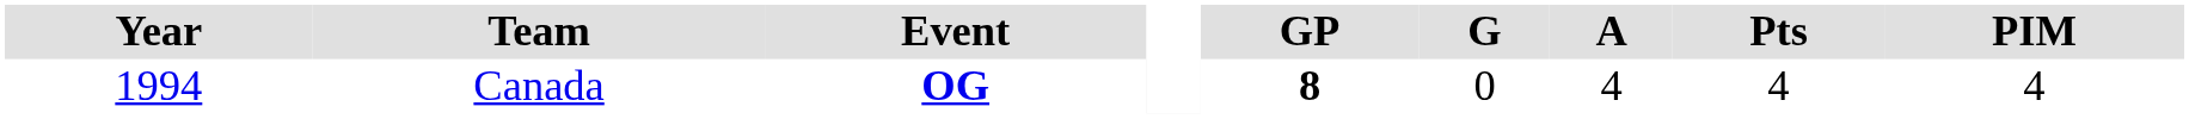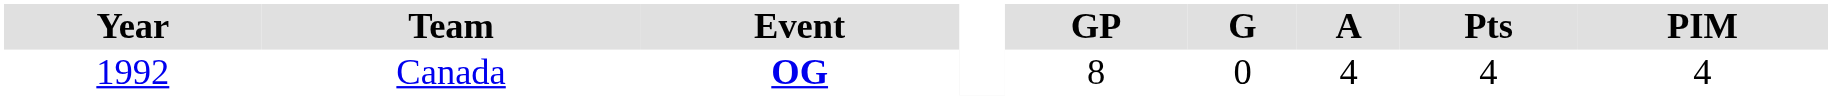 <table border="0" cellpadding="1" cellspacing="0" style="text-align:center; width:50em">
 <tr align="center" bgcolor="#e0e0e0">
 <th>Year</th>
 <th>Team</th>
 <th>Event</th>
 <th rowspan="99" bgcolor="#ffffff"> </th>
 <th>GP</th>
 <th>G</th>
 <th>A</th>
 <th>Pts</th>
 <th>PIM</th>
 </tr>
 <tr>
-<td><a href='#'>1994</a></td>
+<td><a href='#'>1992</a></td>
 <td><a href='#'>Canada</a></td>
 <td><strong><a href='#'>OG</a></strong></td>
-<td><strong>8</strong></td>
+<td>8</td>
 <td>0</td>
 <td>4</td>
 <td>4</td>
 <td>4</td>
 </tr>
 </table>
